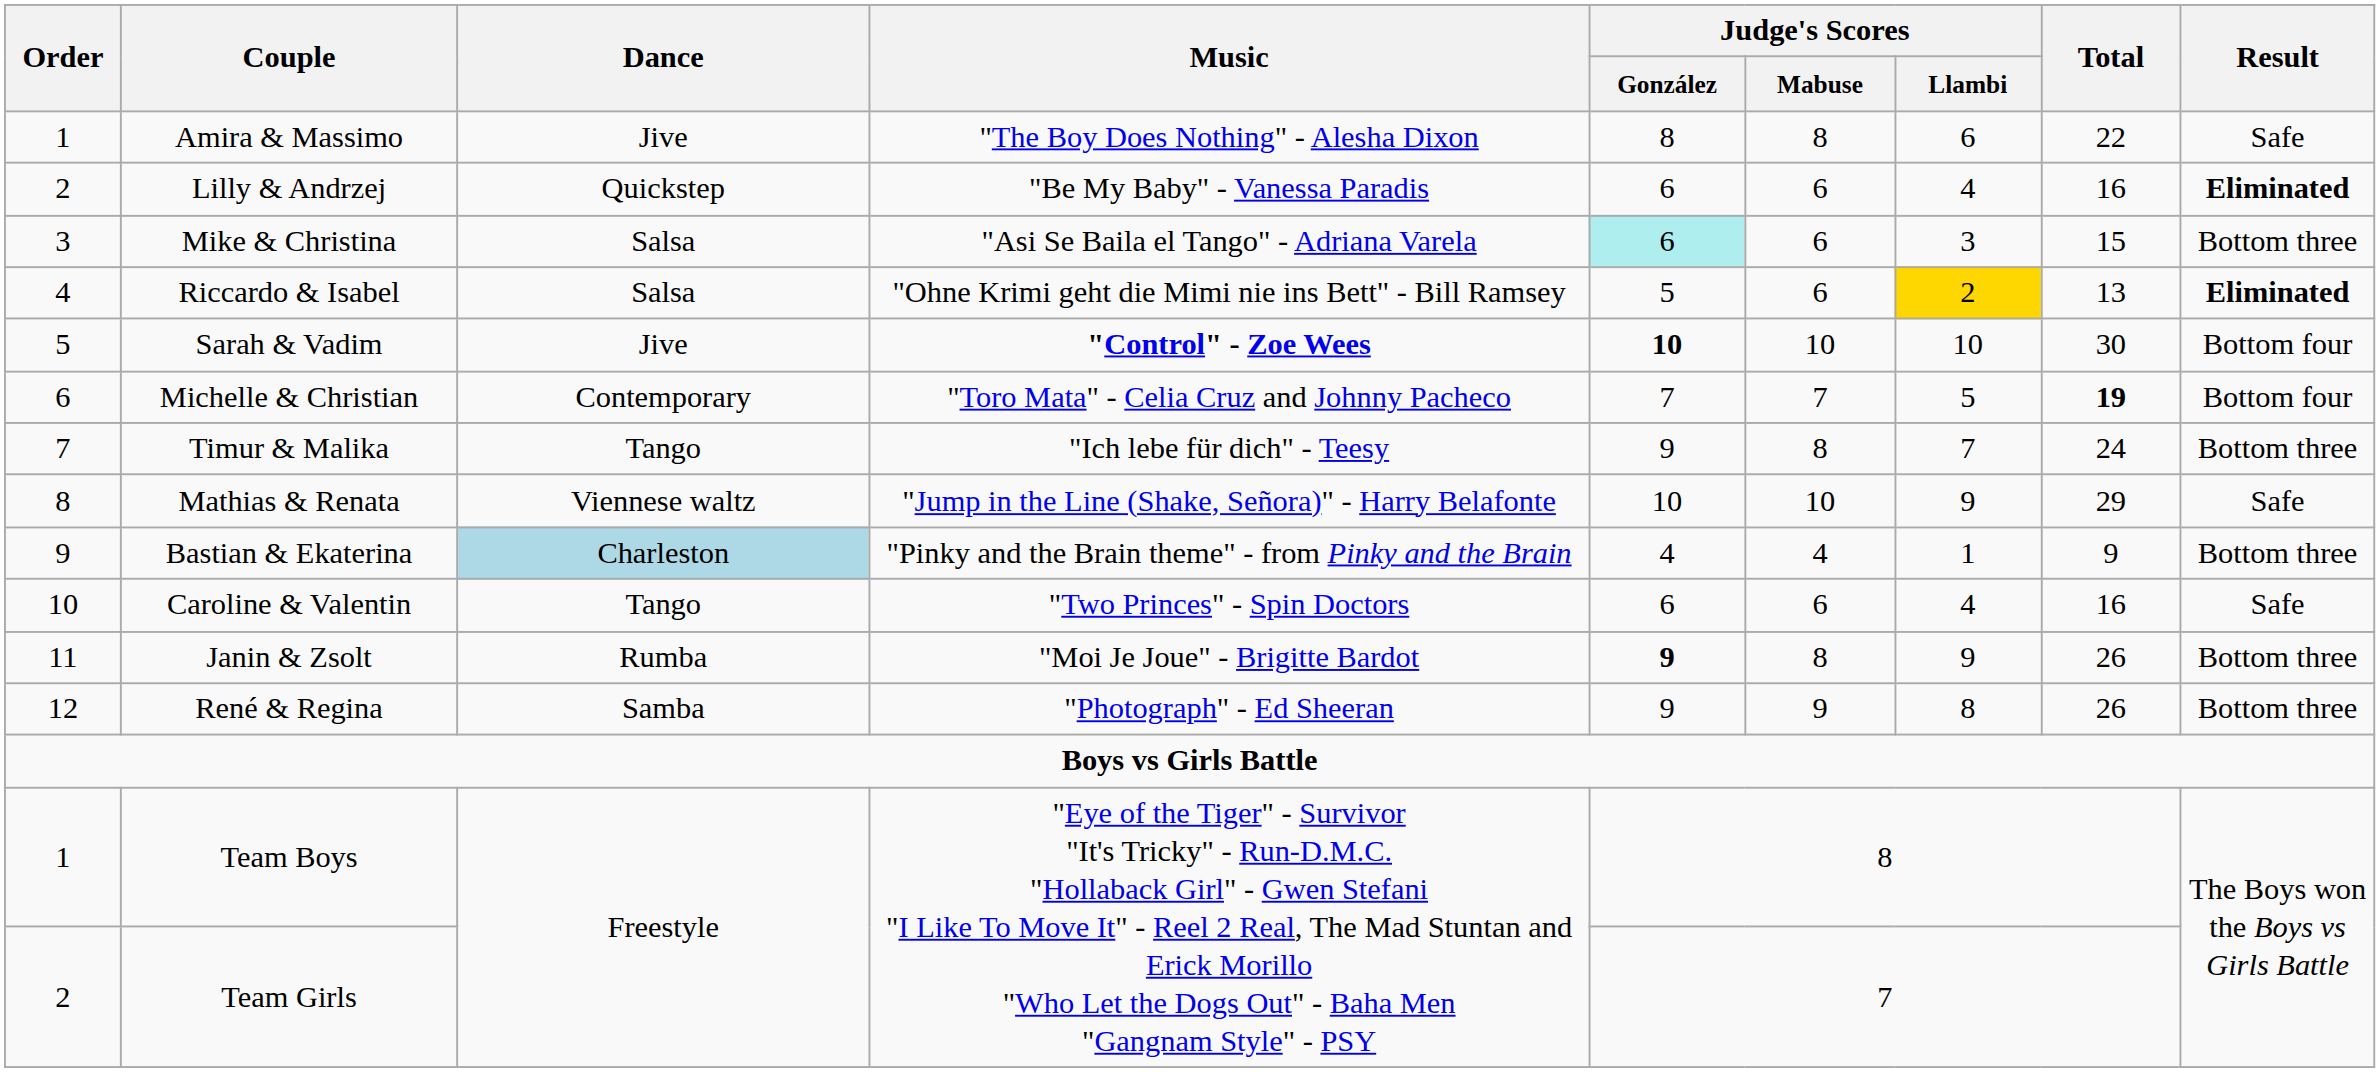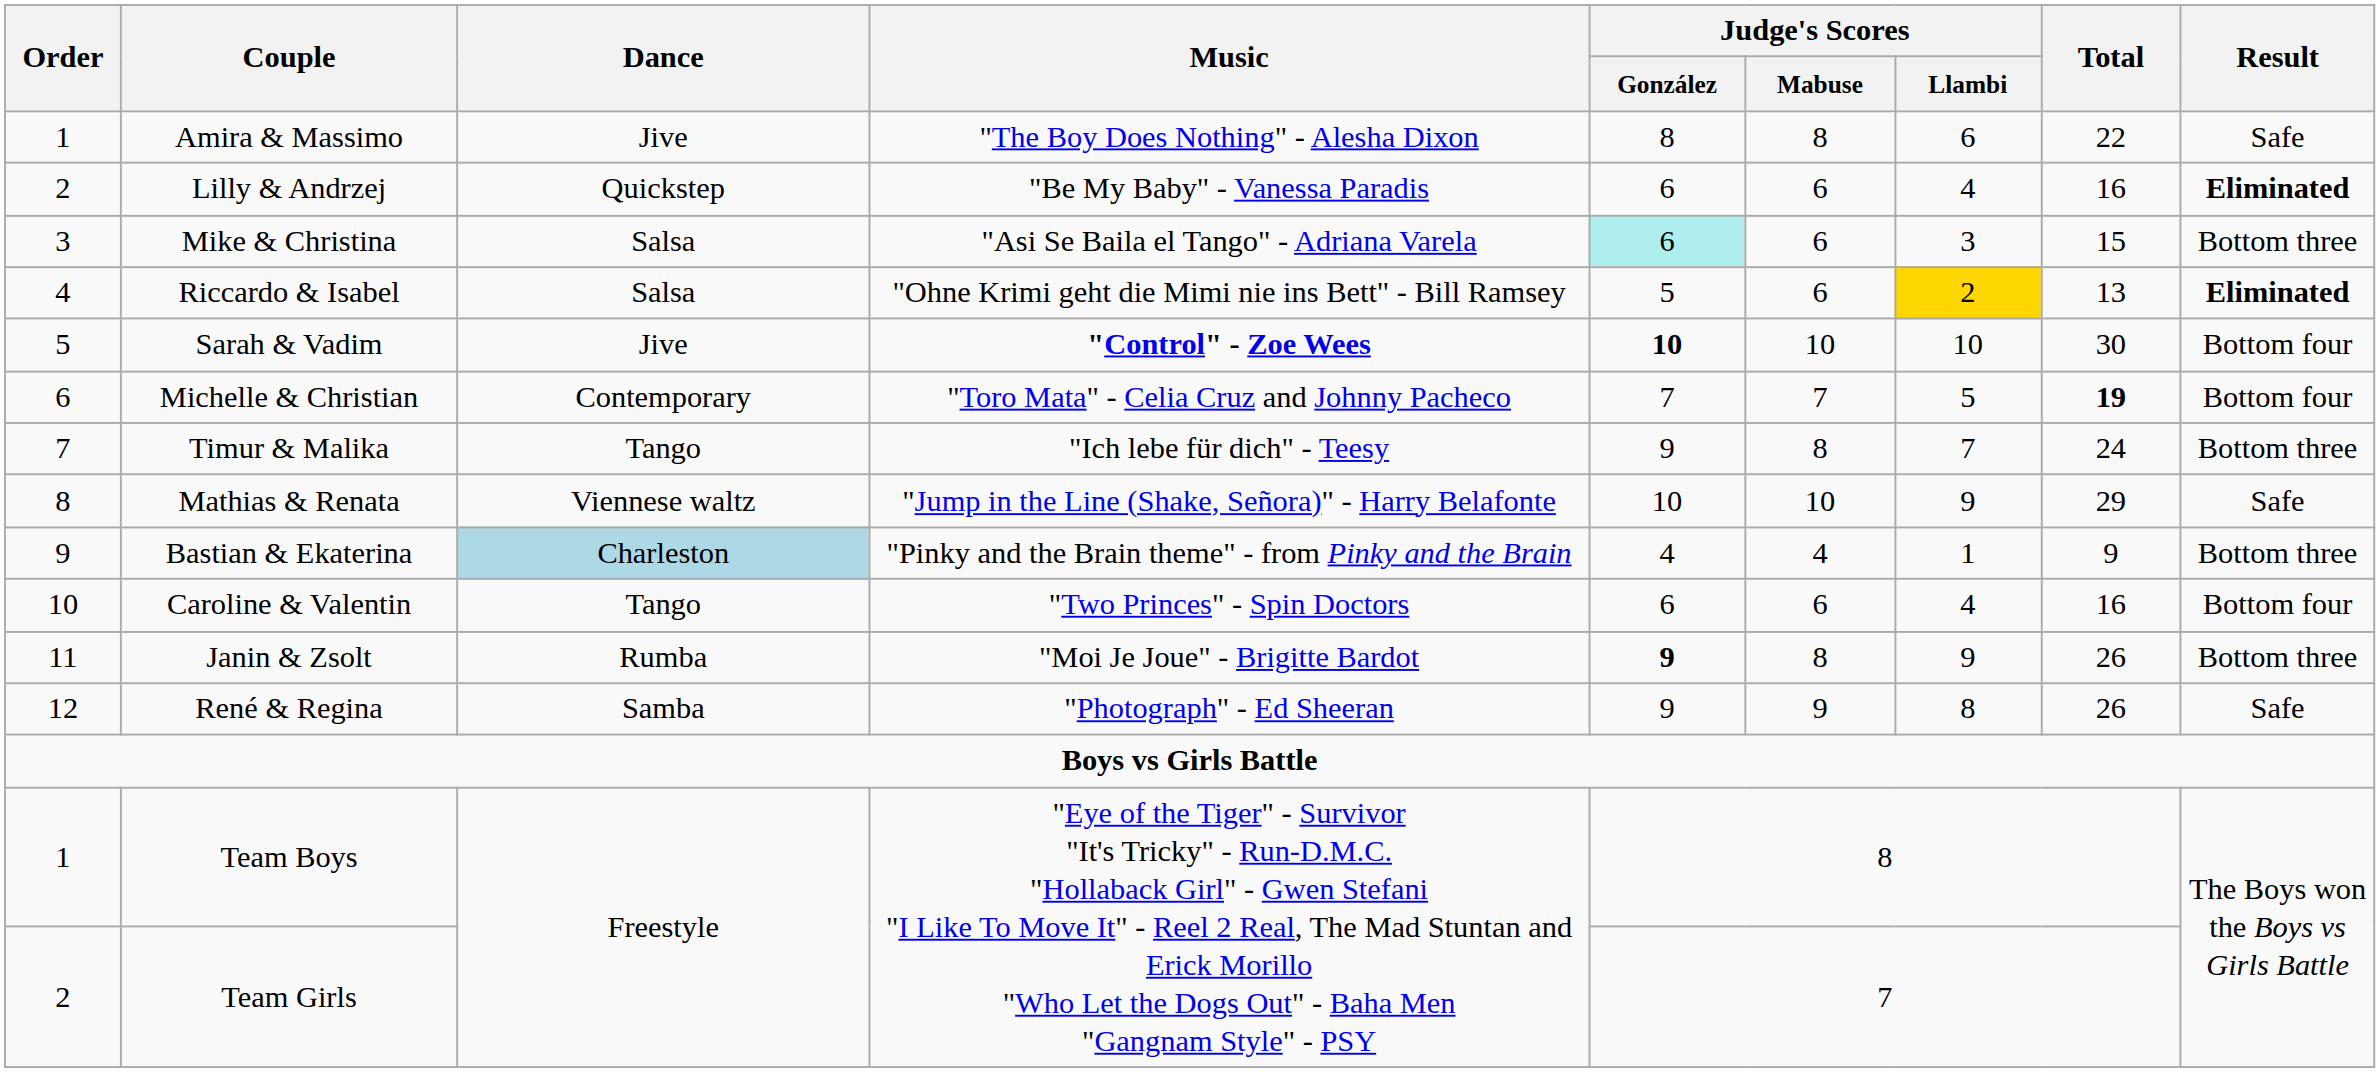 <table class="wikitable center sortable" style="text-align:center; font-size:100%; line-height:20px;">
 <tr>
 <th rowspan="2" style="width: 4em">Order</th>
 <th rowspan="2" style="width: 17em">Couple</th>
 <th rowspan="2" style="width: 20em">Dance</th>
 <th rowspan="2" style="width: 40em">Music</th>
 <th colspan="3">Judge's Scores</th>
 <th rowspan="2" style="width: 6em">Total</th>
 <th rowspan="2" style="width: 7em">Result</th>
 </tr>
 <tr>
 <th style="width: 6em"><small>González</small></th>
 <th style="width: 6em"><small>Mabuse</small></th>
 <th style="width: 6em"><small>Llambi</small></th>
 </tr>
 <tr>
 <td>1</td>
 <td>Amira & Massimo</td>
 <td>Jive</td>
 <td>"<a href='#'>The Boy Does Nothing</a>" - <a href='#'>Alesha Dixon</a></td>
 <td>8</td>
 <td>8</td>
 <td>6</td>
 <td>22</td>
 <td>Safe</td>
 </tr>
 <tr>
 <td>2</td>
 <td>Lilly & Andrzej</td>
 <td>Quickstep</td>
 <td>"Be My Baby" - <a href='#'>Vanessa Paradis</a></td>
 <td>6</td>
 <td>6</td>
 <td>4</td>
 <td>16</td>
 <td><strong>Eliminated</strong></td>
 </tr>
 <tr>
 <td>3</td>
 <td>Mike & Christina</td>
 <td>Salsa</td>
 <td>"Asi Se Baila el Tango" - <a href='#'>Adriana Varela</a></td>
 <td style="background: paleturquoise;">6</td>
 <td>6</td>
 <td>3</td>
 <td>15</td>
 <td>Bottom three</td>
 </tr>
 <tr>
 <td>4</td>
 <td>Riccardo & Isabel</td>
 <td>Salsa</td>
 <td>"Ohne Krimi geht die Mimi nie ins Bett" - Bill Ramsey</td>
 <td>5</td>
 <td>6</td>
 <td style="background: gold;">2</td>
 <td>13</td>
 <td><strong>Eliminated</strong></td>
 </tr>
 <tr>
 <td>5</td>
 <td>Sarah & Vadim</td>
 <td>Jive</td>
 <td><strong>"<a href='#'>Control</a>" - <a href='#'>Zoe Wees</a></strong></td>
 <td><strong>10</strong></td>
 <td>10</td>
 <td>10</td>
 <td>30</td>
 <td>Bottom four</td>
 </tr>
 <tr>
 <td>6</td>
 <td>Michelle & Christian</td>
 <td>Contemporary</td>
 <td>"<a href='#'>Toro Mata</a>" - <a href='#'>Celia Cruz</a> and <a href='#'>Johnny Pacheco</a></td>
 <td>7</td>
 <td>7</td>
 <td>5</td>
 <td><strong>19</strong></td>
 <td>Bottom four</td>
 </tr>
 <tr>
 <td>7</td>
 <td>Timur & Malika</td>
 <td>Tango</td>
 <td>"Ich lebe für dich" - <a href='#'>Teesy</a></td>
 <td>9</td>
 <td>8</td>
 <td>7</td>
 <td>24</td>
 <td>Bottom three</td>
 </tr>
 <tr>
 <td>8</td>
 <td>Mathias & Renata</td>
 <td>Viennese waltz</td>
 <td>"<a href='#'>Jump in the Line (Shake, Señora)</a>" - <a href='#'>Harry Belafonte</a></td>
 <td>10</td>
 <td>10</td>
 <td>9</td>
 <td>29</td>
 <td>Safe</td>
 </tr>
 <tr>
 <td>9</td>
 <td>Bastian & Ekaterina</td>
 <td style="background: lightblue;">Charleston</td>
 <td>"Pinky and the Brain theme" - from <em><a href='#'>Pinky and the Brain</a></em></td>
 <td>4</td>
 <td>4</td>
 <td>1</td>
 <td>9</td>
 <td>Bottom three</td>
 </tr>
 <tr>
 <td>10</td>
 <td>Caroline & Valentin</td>
 <td>Tango</td>
 <td>"<a href='#'>Two Princes</a>" - <a href='#'>Spin Doctors</a></td>
 <td>6</td>
 <td>6</td>
 <td>4</td>
 <td>16</td>
-<td>Safe</td>
+<td>Bottom four</td>
 </tr>
 <tr>
 <td>11</td>
 <td>Janin & Zsolt</td>
 <td>Rumba</td>
 <td>"Moi Je Joue" - <a href='#'>Brigitte Bardot</a></td>
 <td><strong>9</strong></td>
 <td>8</td>
 <td>9</td>
 <td>26</td>
 <td>Bottom three</td>
 </tr>
 <tr>
 <td>12</td>
 <td>René & Regina</td>
 <td>Samba</td>
 <td>"<a href='#'>Photograph</a>" - <a href='#'>Ed Sheeran</a></td>
 <td>9</td>
 <td>9</td>
 <td>8</td>
 <td>26</td>
-<td>Bottom three</td>
+<td>Safe</td>
 </tr>
 <tr>
 <td colspan="9"><strong>Boys vs Girls Battle</strong></td>
 </tr>
 <tr>
 <td>1</td>
 <td>Team Boys</td>
 <td rowspan="2">Freestyle</td>
 <td rowspan="2">"<a href='#'>Eye of the Tiger</a>" - <a href='#'>Survivor</a> <br> "It's Tricky" - <a href='#'>Run-D.M.C.</a> <br> "<a href='#'>Hollaback Girl</a>" - <a href='#'>Gwen Stefani</a> <br> "<a href='#'>I Like To Move It</a>" - <a href='#'>Reel 2 Real</a>, The Mad Stuntan and <a href='#'>Erick Morillo</a> <br> "<a href='#'>Who Let the Dogs Out</a>" - <a href='#'>Baha Men</a> <br> "<a href='#'>Gangnam Style</a>" - <a href='#'>PSY</a></td>
 <td colspan="4">8</td>
 <td rowspan="2">The Boys won the <em>Boys vs Girls Battle</em></td>
 </tr>
 <tr>
 <td>2</td>
 <td>Team Girls</td>
 <td colspan="4">7</td>
 </tr>
 </table>
